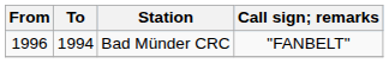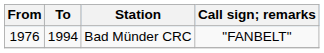 <table class="wikitable sortable" style="text-align:center">
 <tr style="background:#80C0FF">
 <th>From</th>
 <th>To</th>
 <th>Station</th>
 <th>Call sign; remarks</th>
 </tr>
 <tr>
-<td>1996</td>
+<td>1976</td>
 <td>1994</td>
 <td>Bad Münder CRC</td>
 <td>"FANBELT"</td>
 </tr>
 <tr>
 </tr>
 </table>
